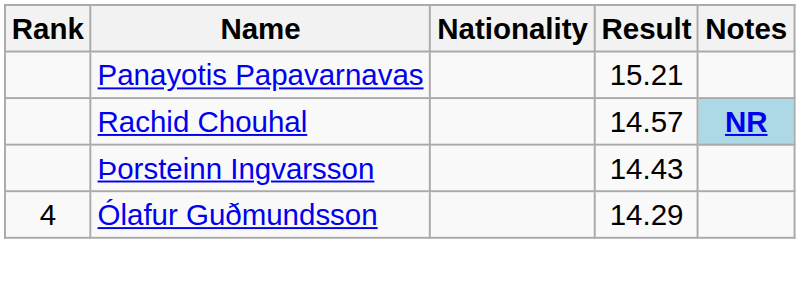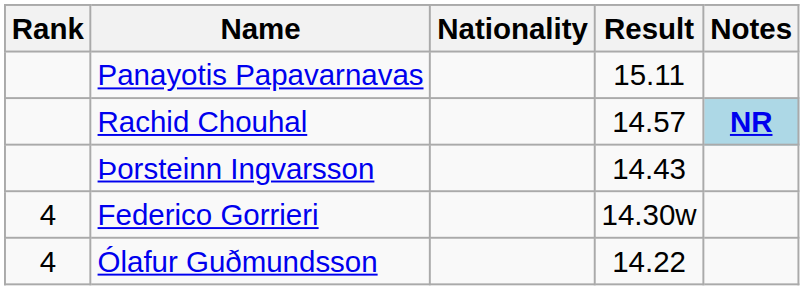 <table class="wikitable sortable" style="text-align:center; font-size:95%">
 <tr>
 <th>Rank</th>
 <th>Name</th>
 <th>Nationality</th>
 <th>Result</th>
 <th>Notes</th>
 </tr>
 <tr>
 <td></td>
 <td align=left><a href='#'>Panayotis Papavarnavas</a></td>
 <td align=left></td>
-<td>15.21</td>
+<td>15.11</td>
 <td></td>
 </tr>
 <tr>
 <td></td>
 <td align=left><a href='#'>Rachid Chouhal</a></td>
 <td align=left></td>
 <td>14.57</td>
 <td style="background: lightblue;"><strong><a href='#'>NR</a></strong></td>
 </tr>
 <tr>
 <td></td>
 <td align=left><a href='#'>Þorsteinn Ingvarsson</a></td>
 <td align=left></td>
 <td>14.43</td>
 <td></td>
 </tr>
 <tr>
 <td>4</td>
+<td align=left><a href='#'>Federico Gorrieri</a></td>
+<td align=left></td>
+<td>14.30w</td>
+<td></td>
+</tr>
+<tr>
+<td>4</td>
 <td align=left><a href='#'>Ólafur Guðmundsson</a></td>
 <td align=left></td>
-<td>14.29</td>
+<td>14.22</td>
 <td></td>
 </tr>
 </table>
